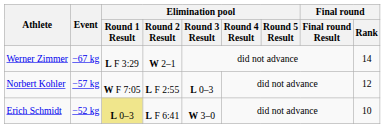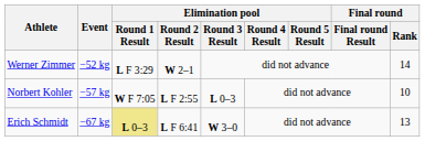 <table class="wikitable">
 <tr>
 <th rowspan="2">Athlete</th>
 <th rowspan="2">Event</th>
 <th colspan=5>Elimination pool</th>
 <th colspan=2>Final round</th>
 </tr>
 <tr>
 <th>Round 1<br>Result</th>
 <th>Round 2<br>Result</th>
 <th>Round 3<br>Result</th>
 <th>Round 4<br>Result</th>
 <th>Round 5<br>Result</th>
 <th>Final round<br>Result</th>
 <th>Rank</th>
 </tr>
 <tr align=center>
 <td align=left><a href='#'>Werner Zimmer</a></td>
-<td align=left><a href='#'>−67 kg</a></td>
+<td align=left><a href='#'>−52 kg</a></td>
 <td><br><strong>L</strong> F 3:29</td>
 <td><br><strong>W</strong> 2–1</td>
 <td colspan=4>did not advance</td>
 <td>14</td>
 </tr>
 <tr align=center>
 <td align=left><a href='#'>Norbert Kohler</a></td>
 <td align=left><a href='#'>−57 kg</a></td>
 <td><br><strong>W</strong> F 7:05</td>
 <td><br><strong>L</strong> F 2:55</td>
 <td><br><strong>L</strong> 0–3</td>
 <td colspan=3>did not advance</td>
-<td>12</td>
+<td>10</td>
 </tr>
 <tr align=center>
 <td align=left><a href='#'>Erich Schmidt</a></td>
-<td align=left><a href='#'>−52 kg</a></td>
+<td align=left><a href='#'>−67 kg</a></td>
 <td style="background: khaki;"><br><strong>L</strong> 0–3</td>
 <td><br><strong>L</strong> F 6:41</td>
 <td><br><strong>W</strong> 3–0</td>
 <td colspan=3>did not advance</td>
-<td>10</td>
+<td>13</td>
 </tr>
 </table>
